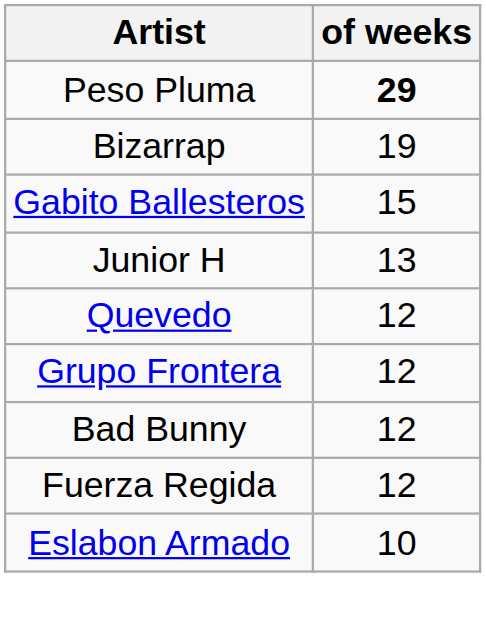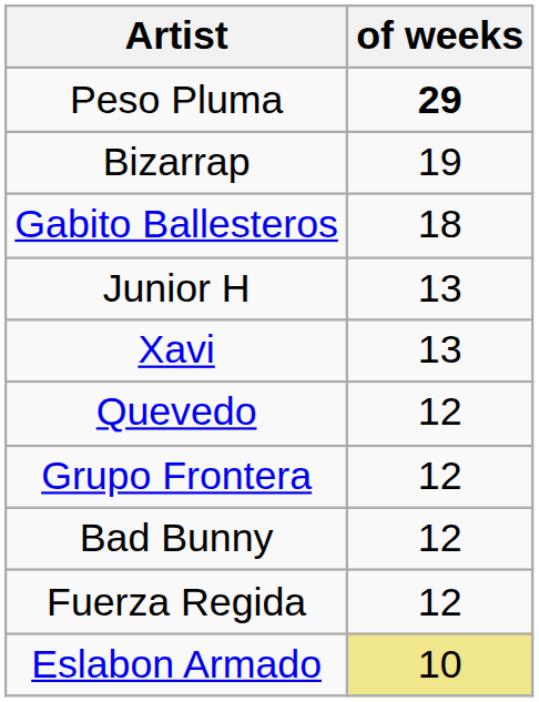 <table class="wikitable" border="1" style="text-align: center;">
 <tr>
 <th>Artist</th>
 <th> of weeks</th>
 </tr>
 <tr>
 <td>Peso Pluma</td>
 <td><strong>29</strong></td>
 </tr>
 <tr>
 <td>Bizarrap</td>
 <td>19</td>
 </tr>
 <tr>
 <td><a href='#'>Gabito Ballesteros</a></td>
-<td>15</td>
+<td>18</td>
 </tr>
 <tr>
 <td>Junior H</td>
+<td>13</td>
+</tr>
+<tr>
+<td><a href='#'>Xavi</a></td>
 <td>13</td>
 </tr>
 <tr>
 <td><a href='#'>Quevedo</a></td>
 <td>12</td>
 </tr>
 <tr>
 <td><a href='#'>Grupo Frontera</a></td>
 <td>12</td>
 </tr>
 <tr>
 <td>Bad Bunny</td>
 <td>12</td>
 </tr>
 <tr>
 <td>Fuerza Regida</td>
 <td>12</td>
 </tr>
 <tr>
 <td><a href='#'>Eslabon Armado</a></td>
-<td>10</td>
+<td style="background: khaki;">10</td>
 </tr>
 </table>
